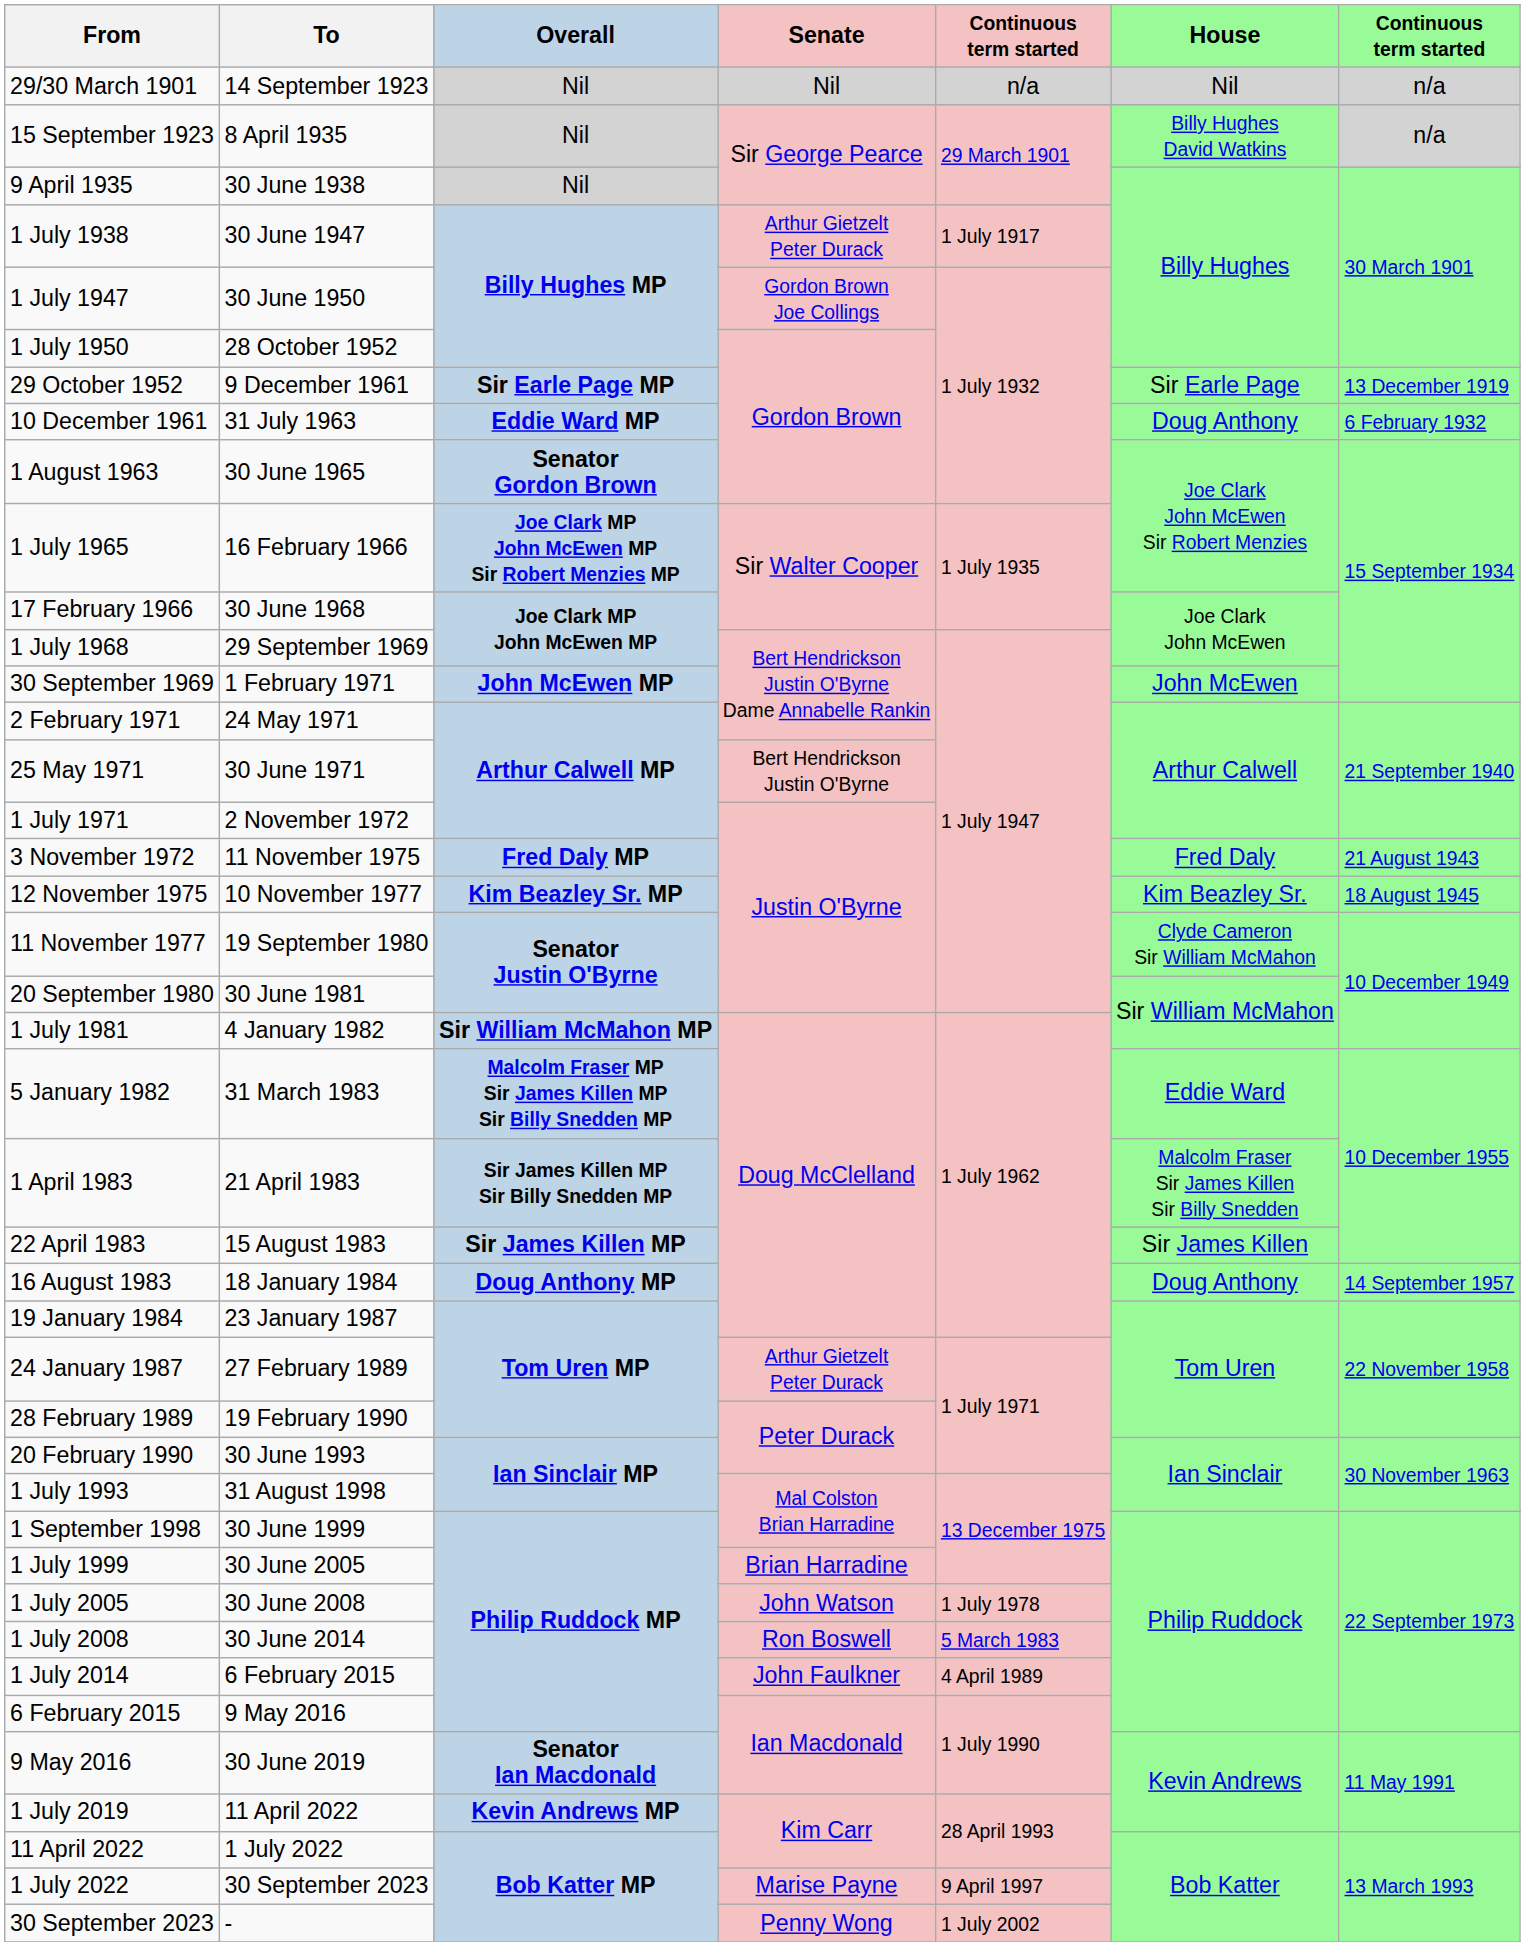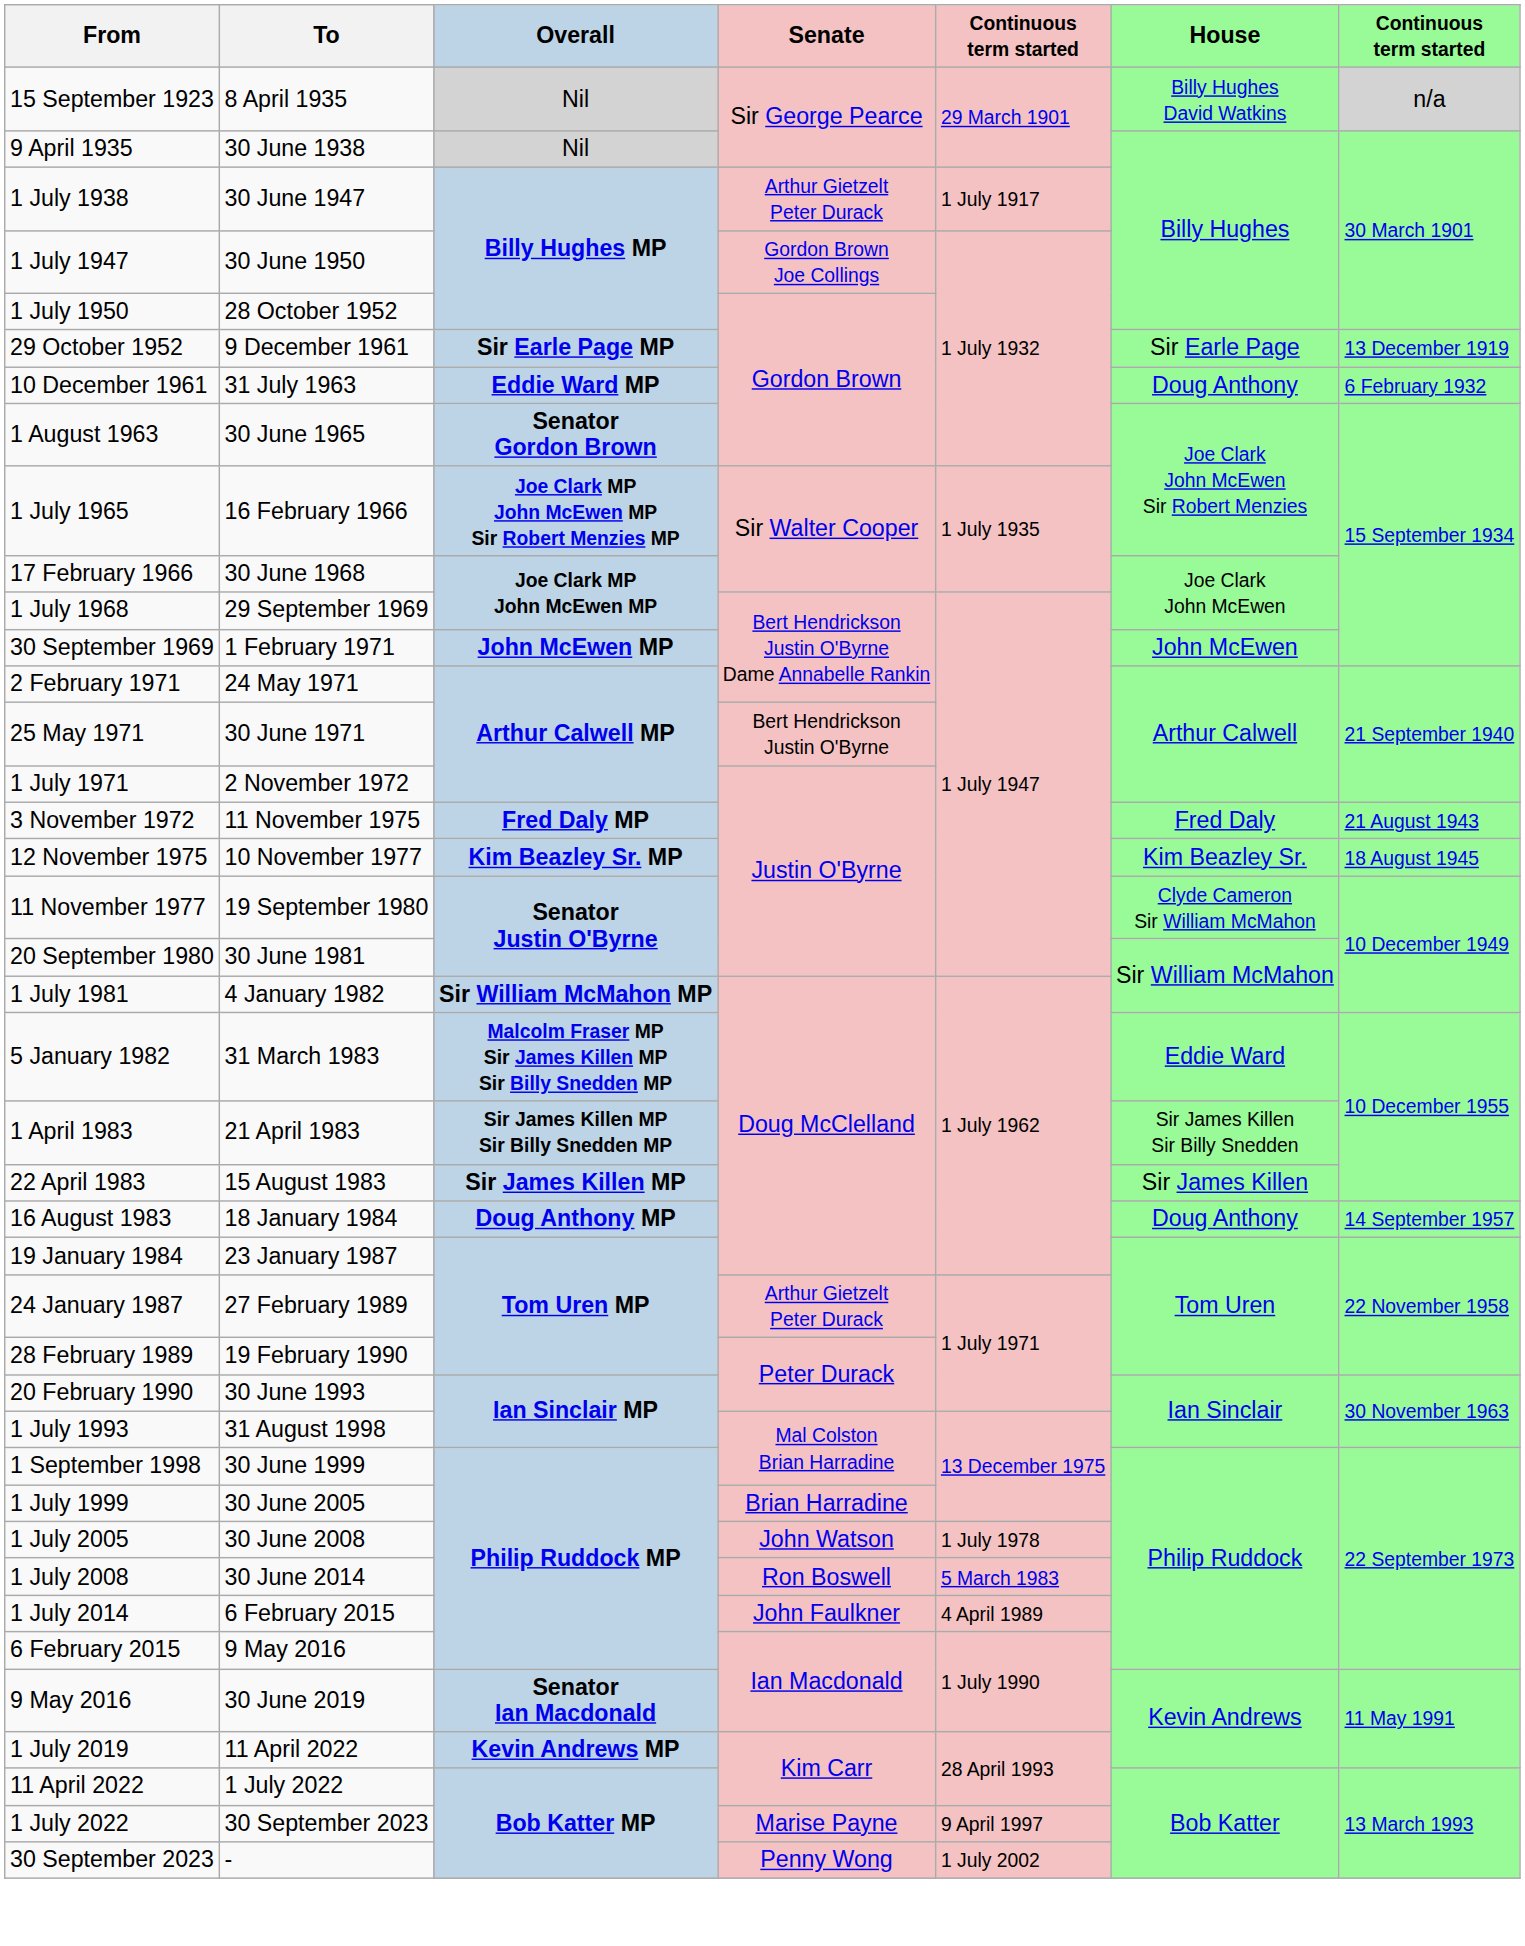 <table class=wikitable>
 <tr>
 <th>From</th>
 <th>To</th>
 <th style="background:#BCD4E6">Overall</th>
 <th style="background:#F4C2C2">Senate</th>
 <th style="background:#F4C2C2"><small>Continuous<br>term started</small></th>
 <th style="background:palegreen">House</th>
 <th style="background:palegreen"><small>Continuous<br>term started</small></th>
-</tr>
-<tr>
-<td>29/30 March 1901</td>
-<td>14 September 1923</td>
-<td style="background:lightgrey" align="center">Nil</td>
-<td style="background:lightgrey" align="center">Nil</td>
-<td style="background:lightgrey" align="center">n/a</td>
-<td style="background:lightgrey" align="center">Nil</td>
-<td style="background:lightgrey" align="center">n/a</td>
 </tr>
 <tr>
 <td>15 September 1923</td>
 <td>8 April 1935</td>
 <td style="background:lightgrey" align="center">Nil</td>
 <td rowspan="2" style="background:#F4C2C2" align="center">Sir <a href='#'>George Pearce</a></td>
 <td rowspan="2" style="background:#F4C2C2"><small><a href='#'>29 March 1901</a></small></td>
 <td style="background:palegreen" align="center"><small><a href='#'>Billy Hughes</a><br><a href='#'>David Watkins</a></small></td>
 <td style="background:lightgrey" align="center">n/a</td>
 </tr>
 <tr>
 <td>9 April 1935</td>
 <td>30 June 1938</td>
 <td style="background:lightgrey" align="center">Nil</td>
 <td rowspan="4" style="background:palegreen" align="center"><a href='#'>Billy Hughes</a></td>
 <td rowspan="4" style="background:palegreen"><small><a href='#'>30 March 1901</a></small></td>
 </tr>
 <tr>
 <td>1 July 1938</td>
 <td>30 June 1947</td>
 <td rowspan="3" style="background:#BCD4E6" align="center"><strong><a href='#'>Billy Hughes</a> MP</strong></td>
 <td style="background:#F4C2C2" align="center"><small><a href='#'>Arthur Gietzelt</a><br><a href='#'>Peter Durack</a></small></td>
 <td style="background:#F4C2C2"><small>1 July 1917</small></td>
 </tr>
 <tr>
 <td>1 July 1947</td>
 <td>30 June 1950</td>
 <td style="background:#F4C2C2" align="center"><small><a href='#'>Gordon Brown</a><br><a href='#'>Joe Collings</a></small></td>
 <td rowspan="5" style="background:#F4C2C2"><small>1 July 1932</small></td>
 </tr>
 <tr>
 <td>1 July 1950</td>
 <td>28 October 1952</td>
 <td rowspan="4" style="background:#F4C2C2" align="center"><a href='#'>Gordon Brown</a></td>
 </tr>
 <tr>
 <td>29 October 1952</td>
 <td>9 December 1961</td>
 <td style="background:#BCD4E6" align="center"><strong>Sir <a href='#'>Earle Page</a> MP</strong></td>
 <td style="background:palegreen" align="center">Sir <a href='#'>Earle Page</a></td>
 <td style="background:palegreen"><small><a href='#'>13 December 1919</a></small></td>
 </tr>
 <tr>
 <td>10 December 1961</td>
 <td>31 July 1963</td>
 <td style="background:#BCD4E6" align="center"><strong><a href='#'>Eddie Ward</a> MP</strong></td>
 <td style="background:palegreen" align="center"><a href='#'>Doug Anthony</a></td>
 <td style="background:palegreen"><small><a href='#'>6 February 1932</a></small></td>
 </tr>
 <tr>
 <td>1 August 1963</td>
 <td>30 June 1965</td>
 <td style="background:#BCD4E6" align="center"><strong>Senator<br><a href='#'>Gordon Brown</a></strong></td>
 <td rowspan="2" style="background:palegreen" align="center"><small><a href='#'>Joe Clark</a><br><a href='#'>John McEwen</a><br>Sir <a href='#'>Robert Menzies</a></small></td>
 <td rowspan="5" style="background:palegreen"><small><a href='#'>15 September 1934</a></small></td>
 </tr>
 <tr>
 <td>1 July 1965</td>
 <td>16 February 1966</td>
 <td style="background:#BCD4E6" align="center"><small><strong><a href='#'>Joe Clark</a> MP<br><a href='#'>John McEwen</a> MP<br>Sir <a href='#'>Robert Menzies</a> MP</strong></small></td>
 <td rowspan="2" style="background:#F4C2C2" align="center">Sir <a href='#'>Walter Cooper</a></td>
 <td rowspan="2" style="background:#F4C2C2"><small>1 July 1935</small></td>
 </tr>
 <tr>
 <td>17 February 1966</td>
 <td>30 June 1968</td>
 <td rowspan="2" style="background:#BCD4E6" align="center"><small><strong>Joe Clark MP<br>John McEwen MP</strong></small></td>
 <td rowspan="2" style="background:palegreen" align="center"><small>Joe Clark<br>John McEwen</small></td>
 </tr>
 <tr>
 <td>1 July 1968</td>
 <td>29 September 1969</td>
 <td rowspan="3" style="background:#F4C2C2" align="center"><small><a href='#'>Bert Hendrickson</a><br><a href='#'>Justin O'Byrne</a><br>Dame <a href='#'>Annabelle Rankin</a></small></td>
 <td rowspan="9" style="background:#F4C2C2"><small>1 July 1947</small></td>
 </tr>
 <tr>
 <td>30 September 1969</td>
 <td>1 February 1971</td>
 <td style="background:#BCD4E6" align="center"><strong><a href='#'>John McEwen</a> MP</strong></td>
 <td style="background:palegreen" align="center"><a href='#'>John McEwen</a></td>
 </tr>
 <tr>
 <td>2 February 1971</td>
 <td>24 May 1971</td>
 <td rowspan="3" style="background:#BCD4E6" align="center"><strong><a href='#'>Arthur Calwell</a> MP</strong></td>
 <td rowspan="3" style="background:palegreen" align="center"><a href='#'>Arthur Calwell</a></td>
 <td rowspan="3" style="background:palegreen"><small><a href='#'>21 September 1940</a></small></td>
 </tr>
 <tr>
 <td>25 May 1971</td>
 <td>30 June 1971</td>
 <td style="background:#F4C2C2" align="center"><small>Bert Hendrickson<br>Justin O'Byrne</small></td>
 </tr>
 <tr>
 <td>1 July 1971</td>
 <td>2 November 1972</td>
 <td rowspan="5" style="background:#F4C2C2" align="center"><a href='#'>Justin O'Byrne</a></td>
 </tr>
 <tr>
 <td>3 November 1972</td>
 <td>11 November 1975</td>
 <td style="background:#BCD4E6" align="center"><strong><a href='#'>Fred Daly</a> MP</strong></td>
 <td style="background:palegreen" align="center"><a href='#'>Fred Daly</a></td>
 <td style="background:palegreen"><small><a href='#'>21 August 1943</a></small></td>
 </tr>
 <tr>
 <td>12 November 1975</td>
 <td>10 November 1977</td>
 <td style="background:#BCD4E6" align="center"><strong><a href='#'>Kim Beazley Sr.</a> MP</strong></td>
 <td style="background:palegreen" align="center"><a href='#'>Kim Beazley Sr.</a></td>
 <td style="background:palegreen"><small><a href='#'>18 August 1945</a></small></td>
 </tr>
 <tr>
 <td>11 November 1977</td>
 <td>19 September 1980</td>
 <td rowspan="2" style="background:#BCD4E6" align="center"><strong>Senator<br><a href='#'>Justin O'Byrne</a></strong></td>
 <td style="background:palegreen" align="center"><small><a href='#'>Clyde Cameron</a><br>Sir <a href='#'>William McMahon</a></small></td>
 <td rowspan="3" style="background:palegreen"><small><a href='#'>10 December 1949</a></small></td>
 </tr>
 <tr>
 <td>20 September 1980</td>
 <td>30 June 1981</td>
 <td rowspan="2" style="background:palegreen" align="center">Sir <a href='#'>William McMahon</a></td>
 </tr>
 <tr>
 <td>1 July 1981</td>
 <td>4 January 1982</td>
 <td style="background:#BCD4E6" align="center"><strong>Sir <a href='#'>William McMahon</a> MP</strong></td>
 <td rowspan="6" style="background:#F4C2C2" align="center"><a href='#'>Doug McClelland</a></td>
 <td rowspan="6" style="background:#F4C2C2"><small>1 July 1962</small></td>
 </tr>
 <tr>
 <td>5 January 1982</td>
 <td>31 March 1983</td>
 <td style="background:#BCD4E6" align="center"><small><strong><a href='#'>Malcolm Fraser</a> MP<br>Sir <a href='#'>James Killen</a> MP<br>Sir <a href='#'>Billy Snedden</a> MP</strong></small></td>
 <td style="background:palegreen" align="center"><a href='#'>Eddie Ward</a></td>
 <td rowspan="3" style="background:palegreen"><small><a href='#'>10 December 1955</a></small></td>
 </tr>
 <tr>
 <td>1 April 1983</td>
 <td>21 April 1983</td>
 <td style="background:#BCD4E6" align="center"><small><strong>Sir James Killen MP<br>Sir Billy Snedden MP</strong></small></td>
-<td style="background:palegreen" align="center"><small><a href='#'>Malcolm Fraser</a><br>Sir <a href='#'>James Killen</a><br>Sir <a href='#'>Billy Snedden</a></small></td>
+<td style="background:palegreen" align="center"><small>Sir James Killen<br>Sir Billy Snedden</small></td>
 </tr>
 <tr>
 <td>22 April 1983</td>
 <td>15 August 1983</td>
 <td style="background:#BCD4E6" align="center"><strong>Sir <a href='#'>James Killen</a> MP</strong></td>
 <td style="background:palegreen" align="center">Sir <a href='#'>James Killen</a></td>
 </tr>
 <tr>
 <td>16 August 1983</td>
 <td>18 January 1984</td>
 <td style="background:#BCD4E6" align="center"><strong><a href='#'>Doug Anthony</a> MP</strong></td>
 <td style="background:palegreen" align="center"><a href='#'>Doug Anthony</a></td>
 <td style="background:palegreen"><small><a href='#'>14 September 1957</a></small></td>
 </tr>
 <tr>
 <td>19 January 1984</td>
 <td>23 January 1987</td>
 <td rowspan="3" style="background:#BCD4E6" align="center"><strong><a href='#'>Tom Uren</a> MP</strong></td>
 <td rowspan="3" style="background:palegreen" align="center"><a href='#'>Tom Uren</a></td>
 <td rowspan="3" style="background:palegreen"><small><a href='#'>22 November 1958</a></small></td>
 </tr>
 <tr>
 <td>24 January 1987</td>
 <td>27 February 1989</td>
 <td style="background:#F4C2C2" align="center"><small><a href='#'>Arthur Gietzelt</a><br><a href='#'>Peter Durack</a></small></td>
 <td rowspan="3" style="background:#F4C2C2"><small>1 July 1971</small></td>
 </tr>
 <tr>
 <td>28 February 1989</td>
 <td>19 February 1990</td>
 <td rowspan="2" style="background:#F4C2C2" align="center"><a href='#'>Peter Durack</a></td>
 </tr>
 <tr>
 <td>20 February 1990</td>
 <td>30 June 1993</td>
 <td rowspan="2" style="background:#BCD4E6" align="center"><strong><a href='#'>Ian Sinclair</a> MP</strong></td>
 <td rowspan="2" style="background:palegreen" align="center"><a href='#'>Ian Sinclair</a></td>
 <td rowspan="2" style="background:palegreen"><small><a href='#'>30 November 1963</a></small></td>
 </tr>
 <tr>
 <td>1 July 1993</td>
 <td>31 August 1998</td>
 <td rowspan="2" style="background:#F4C2C2" align="center"><small><a href='#'>Mal Colston</a><br><a href='#'>Brian Harradine</a></small></td>
 <td rowspan="3" style="background:#F4C2C2"><small><a href='#'>13 December 1975</a></small></td>
 </tr>
 <tr>
 <td>1 September 1998</td>
 <td>30 June 1999</td>
 <td rowspan="6" style="background:#BCD4E6" align="center"><strong><a href='#'>Philip Ruddock</a> MP</strong></td>
 <td rowspan="6" style="background:palegreen" align="center"><a href='#'>Philip Ruddock</a></td>
 <td rowspan="6" style="background:palegreen"><small><a href='#'>22 September 1973</a></small></td>
 </tr>
 <tr>
 <td>1 July 1999</td>
 <td>30 June 2005</td>
 <td style="background:#F4C2C2" align="center"><a href='#'>Brian Harradine</a></td>
 </tr>
 <tr>
 <td>1 July 2005</td>
 <td>30 June 2008</td>
 <td style="background:#F4C2C2" align="center"><a href='#'>John Watson</a></td>
 <td style="background:#F4C2C2"><small>1 July 1978</small></td>
 </tr>
 <tr>
 <td>1 July 2008</td>
 <td>30 June 2014</td>
 <td style="background:#F4C2C2" align="center"><a href='#'>Ron Boswell</a></td>
 <td style="background:#F4C2C2"><small><a href='#'>5 March 1983</a></small></td>
 </tr>
 <tr>
 <td>1 July 2014</td>
 <td>6 February 2015</td>
 <td style="background:#F4C2C2" align="center"><a href='#'>John Faulkner</a></td>
 <td style="background:#F4C2C2"><small>4 April 1989</small></td>
 </tr>
 <tr>
 <td>6 February 2015</td>
 <td>9 May 2016</td>
 <td rowspan="2" style="background:#F4C2C2" align="center"><a href='#'>Ian Macdonald</a></td>
 <td rowspan="2" style="background:#F4C2C2"><small>1 July 1990</small></td>
 </tr>
 <tr>
 <td>9 May 2016</td>
 <td>30 June 2019</td>
 <td style="background:#BCD4E6" align="center"><strong>Senator <br><a href='#'>Ian Macdonald</a></strong></td>
 <td rowspan="2" style="background:palegreen" align="center"><a href='#'>Kevin Andrews</a></td>
 <td rowspan="2" style="background:palegreen"><small><a href='#'>11 May 1991</a></small></td>
 </tr>
 <tr>
 <td>1 July 2019</td>
 <td>11 April 2022</td>
 <td style="background:#BCD4E6" align="center"><strong><a href='#'>Kevin Andrews</a> MP</strong></td>
 <td rowspan="2" style="background:#F4C2C2" align="center"><a href='#'>Kim Carr</a></td>
 <td rowspan="2" style="background:#F4C2C2"><small>28 April 1993</small></td>
 </tr>
 <tr>
 <td>11 April 2022</td>
 <td>1 July 2022</td>
 <td rowspan="3" style="background:#BCD4E6" align="center"><strong><a href='#'>Bob Katter</a> MP</strong></td>
 <td rowspan="3" style="background:palegreen" align="center"><a href='#'>Bob Katter</a></td>
 <td rowspan="3" style="background:palegreen"><small><a href='#'>13 March 1993</a></small></td>
 </tr>
 <tr>
 <td>1 July 2022</td>
 <td>30 September 2023</td>
 <td style="background:#F4C2C2" align="center"><a href='#'>Marise Payne</a></td>
 <td style="background:#F4C2C2"><small>9 April 1997</small></td>
 </tr>
 <tr>
 <td>30 September 2023</td>
 <td>-</td>
 <td style="background:#F4C2C2" align="center"><a href='#'>Penny Wong</a></td>
 <td style="background:#F4C2C2"><small>1 July 2002</small></td>
 </tr>
 </table>
